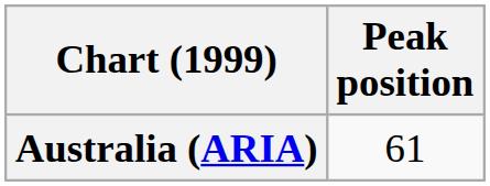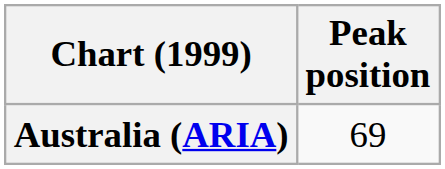 <table class="wikitable plainrowheaders" style="text-align:center">
 <tr>
 <th>Chart (1999)</th>
 <th>Peak<br>position</th>
 </tr>
 <tr>
 <th scope="row">Australia (<a href='#'>ARIA</a>)</th>
-<td>61</td>
+<td>69</td>
 </tr>
 </table>
